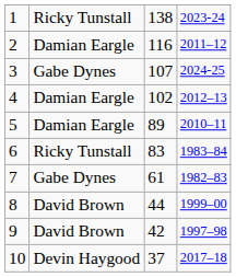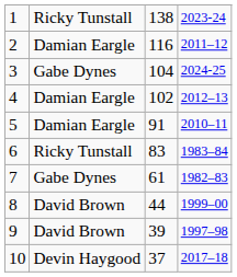 <table class="wikitable">
 <tr>
 </tr>
 <tr>
 <td>1</td>
 <td>Ricky Tunstall</td>
 <td>138</td>
 <td style="font-size:80%;"><a href='#'>2023-24</a></td>
 </tr>
 <tr>
 <td>2</td>
 <td>Damian Eargle</td>
 <td>116</td>
 <td style="font-size:80%;"><a href='#'>2011–12</a></td>
 </tr>
 <tr>
 <td>3</td>
 <td>Gabe Dynes</td>
-<td>107</td>
+<td>104</td>
 <td style="font-size:80%;"><a href='#'>2024-25</a></td>
 </tr>
 <tr>
 <td>4</td>
 <td>Damian Eargle</td>
 <td>102</td>
 <td style="font-size:80%;"><a href='#'>2012–13</a></td>
 </tr>
 <tr>
 <td>5</td>
 <td>Damian Eargle</td>
-<td>89</td>
+<td>91</td>
 <td style="font-size:80%;"><a href='#'>2010–11</a></td>
 </tr>
 <tr>
 <td>6</td>
 <td>Ricky Tunstall</td>
 <td>83</td>
 <td style="font-size:80%;"><a href='#'>1983–84</a></td>
 </tr>
 <tr>
 <td>7</td>
 <td>Gabe Dynes</td>
 <td>61</td>
 <td style="font-size:80%;"><a href='#'>1982–83</a></td>
 </tr>
 <tr>
 <td>8</td>
 <td>David Brown</td>
 <td>44</td>
 <td style="font-size:80%;"><a href='#'>1999–00</a></td>
 </tr>
 <tr>
 <td>9</td>
 <td>David Brown</td>
-<td>42</td>
+<td>39</td>
 <td style="font-size:80%;"><a href='#'>1997–98</a></td>
 </tr>
 <tr>
 <td>10</td>
 <td>Devin Haygood</td>
 <td>37</td>
 <td style="font-size:80%;"><a href='#'>2017–18</a></td>
 </tr>
 </table>
